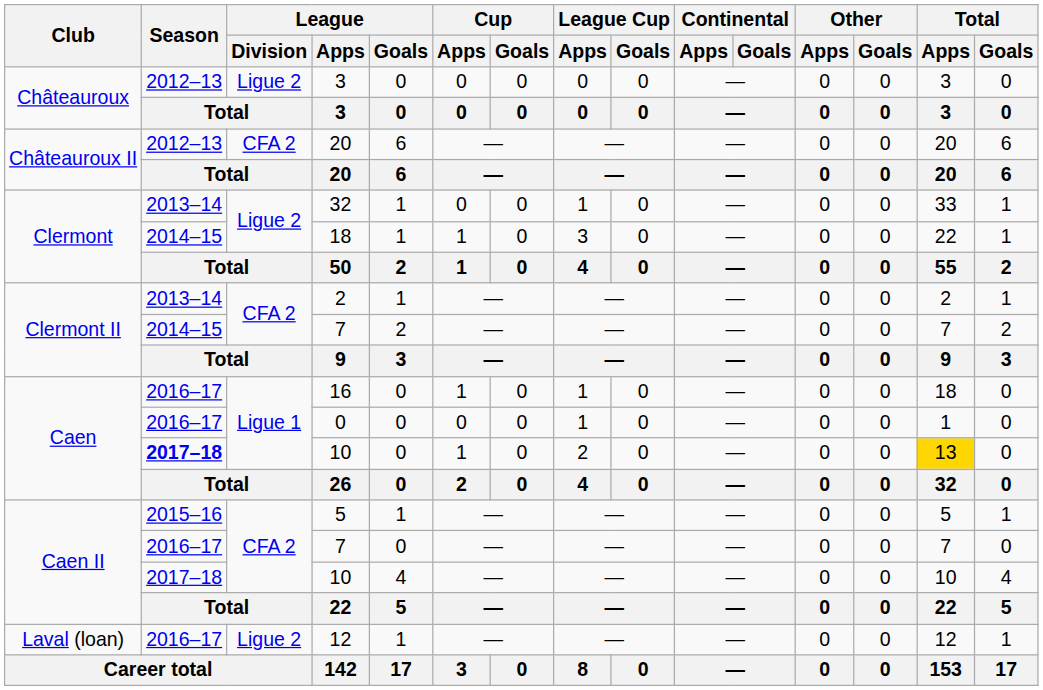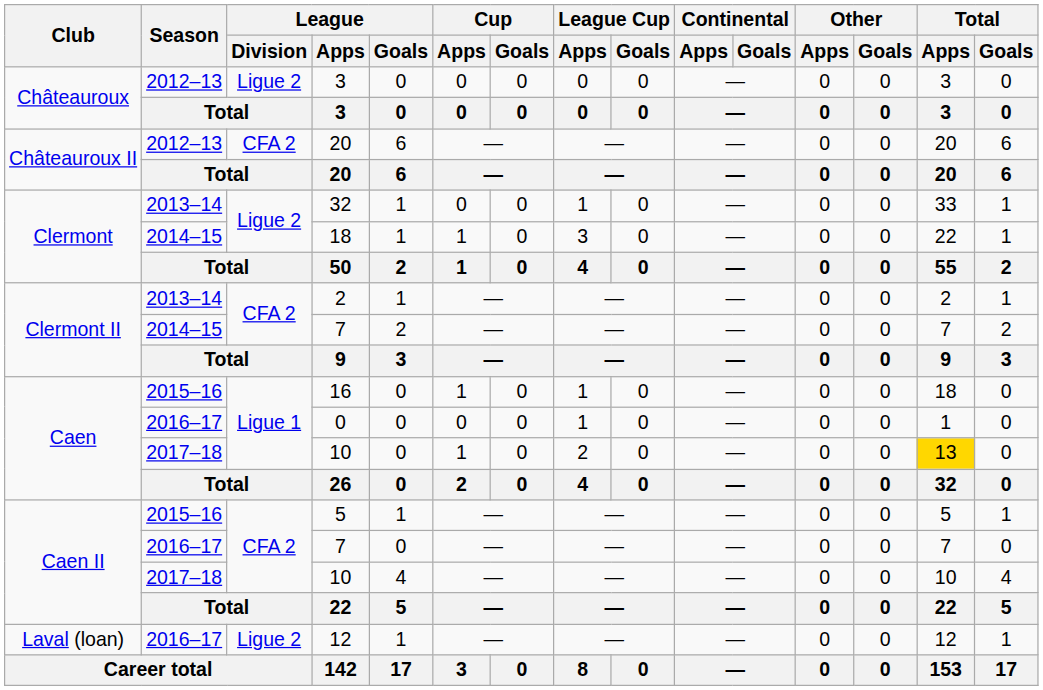 <table class="wikitable" style="text-align:center">
 <tr>
 <th rowspan=2>Club</th>
 <th rowspan=2>Season</th>
 <th colspan=3>League</th>
 <th colspan=2>Cup</th>
 <th colspan=2>League Cup</th>
 <th colspan=2>Continental</th>
 <th colspan=2>Other</th>
 <th colspan=2>Total</th>
 </tr>
 <tr>
 <th>Division</th>
 <th>Apps</th>
 <th>Goals</th>
 <th>Apps</th>
 <th>Goals</th>
 <th>Apps</th>
 <th>Goals</th>
 <th>Apps</th>
 <th>Goals</th>
 <th>Apps</th>
 <th>Goals</th>
 <th>Apps</th>
 <th>Goals</th>
 </tr>
 <tr>
 <td rowspan=2><a href='#'>Châteauroux</a></td>
 <td><a href='#'>2012–13</a></td>
 <td><a href='#'>Ligue 2</a></td>
 <td>3</td>
 <td>0</td>
 <td>0</td>
 <td>0</td>
 <td>0</td>
 <td>0</td>
 <td colspan=2>—</td>
 <td>0</td>
 <td>0</td>
 <td>3</td>
 <td>0</td>
 </tr>
 <tr>
 <th colspan=2>Total</th>
 <th>3</th>
 <th>0</th>
 <th>0</th>
 <th>0</th>
 <th>0</th>
 <th>0</th>
 <th colspan=2>—</th>
 <th>0</th>
 <th>0</th>
 <th>3</th>
 <th>0</th>
 </tr>
 <tr>
 <td rowspan=2><a href='#'>Châteauroux II</a></td>
 <td><a href='#'>2012–13</a></td>
 <td><a href='#'>CFA 2</a></td>
 <td>20</td>
 <td>6</td>
 <td colspan=2>—</td>
 <td colspan=2>—</td>
 <td colspan=2>—</td>
 <td>0</td>
 <td>0</td>
 <td>20</td>
 <td>6</td>
 </tr>
 <tr>
 <th colspan=2>Total</th>
 <th>20</th>
 <th>6</th>
 <th colspan=2>—</th>
 <th colspan=2>—</th>
 <th colspan=2>—</th>
 <th>0</th>
 <th>0</th>
 <th>20</th>
 <th>6</th>
 </tr>
 <tr>
 <td rowspan=3><a href='#'>Clermont</a></td>
 <td><a href='#'>2013–14</a></td>
 <td rowspan=2><a href='#'>Ligue 2</a></td>
 <td>32</td>
 <td>1</td>
 <td>0</td>
 <td>0</td>
 <td>1</td>
 <td>0</td>
 <td colspan=2>—</td>
 <td>0</td>
 <td>0</td>
 <td>33</td>
 <td>1</td>
 </tr>
 <tr>
 <td><a href='#'>2014–15</a></td>
 <td>18</td>
 <td>1</td>
 <td>1</td>
 <td>0</td>
 <td>3</td>
 <td>0</td>
 <td colspan=2>—</td>
 <td>0</td>
 <td>0</td>
 <td>22</td>
 <td>1</td>
 </tr>
 <tr>
 <th colspan=2>Total</th>
 <th>50</th>
 <th>2</th>
 <th>1</th>
 <th>0</th>
 <th>4</th>
 <th>0</th>
 <th colspan=2>—</th>
 <th>0</th>
 <th>0</th>
 <th>55</th>
 <th>2</th>
 </tr>
 <tr>
 <td rowspan=3><a href='#'>Clermont II</a></td>
 <td><a href='#'>2013–14</a></td>
 <td rowspan=2><a href='#'>CFA 2</a></td>
 <td>2</td>
 <td>1</td>
 <td colspan=2>—</td>
 <td colspan=2>—</td>
 <td colspan=2>—</td>
 <td>0</td>
 <td>0</td>
 <td>2</td>
 <td>1</td>
 </tr>
 <tr>
 <td><a href='#'>2014–15</a></td>
 <td>7</td>
 <td>2</td>
 <td colspan=2>—</td>
 <td colspan=2>—</td>
 <td colspan=2>—</td>
 <td>0</td>
 <td>0</td>
 <td>7</td>
 <td>2</td>
 </tr>
 <tr>
 <th colspan=2>Total</th>
 <th>9</th>
 <th>3</th>
 <th colspan=2>—</th>
 <th colspan=2>—</th>
 <th colspan=2>—</th>
 <th>0</th>
 <th>0</th>
 <th>9</th>
 <th>3</th>
 </tr>
 <tr>
 <td rowspan=4><a href='#'>Caen</a></td>
-<td><a href='#'>2016–17</a></td>
+<td><a href='#'>2015–16</a></td>
 <td rowspan=3><a href='#'>Ligue 1</a></td>
 <td>16</td>
 <td>0</td>
 <td>1</td>
 <td>0</td>
 <td>1</td>
 <td>0</td>
 <td colspan=2>—</td>
 <td>0</td>
 <td>0</td>
 <td>18</td>
 <td>0</td>
 </tr>
 <tr>
 <td><a href='#'>2016–17</a></td>
 <td>0</td>
 <td>0</td>
 <td>0</td>
 <td>0</td>
 <td>1</td>
 <td>0</td>
 <td colspan=2>—</td>
 <td>0</td>
 <td>0</td>
 <td>1</td>
 <td>0</td>
 </tr>
 <tr>
-<td><strong><a href='#'>2017–18</a></strong></td>
+<td><a href='#'>2017–18</a></td>
 <td>10</td>
 <td>0</td>
 <td>1</td>
 <td>0</td>
 <td>2</td>
 <td>0</td>
 <td colspan=2>—</td>
 <td>0</td>
 <td>0</td>
 <td style="background: gold;">13</td>
 <td>0</td>
 </tr>
 <tr>
 <th colspan=2>Total</th>
 <th>26</th>
 <th>0</th>
 <th>2</th>
 <th>0</th>
 <th>4</th>
 <th>0</th>
 <th colspan=2>—</th>
 <th>0</th>
 <th>0</th>
 <th>32</th>
 <th>0</th>
 </tr>
 <tr>
 <td rowspan=4><a href='#'>Caen II</a></td>
 <td><a href='#'>2015–16</a></td>
 <td rowspan=3><a href='#'>CFA 2</a></td>
 <td>5</td>
 <td>1</td>
 <td colspan=2>—</td>
 <td colspan=2>—</td>
 <td colspan=2>—</td>
 <td>0</td>
 <td>0</td>
 <td>5</td>
 <td>1</td>
 </tr>
 <tr>
 <td><a href='#'>2016–17</a></td>
 <td>7</td>
 <td>0</td>
 <td colspan=2>—</td>
 <td colspan=2>—</td>
 <td colspan=2>—</td>
 <td>0</td>
 <td>0</td>
 <td>7</td>
 <td>0</td>
 </tr>
 <tr>
 <td><a href='#'>2017–18</a></td>
 <td>10</td>
 <td>4</td>
 <td colspan=2>—</td>
 <td colspan=2>—</td>
 <td colspan=2>—</td>
 <td>0</td>
 <td>0</td>
 <td>10</td>
 <td>4</td>
 </tr>
 <tr>
 <th colspan=2>Total</th>
 <th>22</th>
 <th>5</th>
 <th colspan=2>—</th>
 <th colspan=2>—</th>
 <th colspan=2>—</th>
 <th>0</th>
 <th>0</th>
 <th>22</th>
 <th>5</th>
 </tr>
 <tr>
 <td><a href='#'>Laval</a> (loan)</td>
 <td><a href='#'>2016–17</a></td>
 <td><a href='#'>Ligue 2</a></td>
 <td>12</td>
 <td>1</td>
 <td colspan=2>—</td>
 <td colspan=2>—</td>
 <td colspan=2>—</td>
 <td>0</td>
 <td>0</td>
 <td>12</td>
 <td>1</td>
 </tr>
 <tr>
 <th colspan=3>Career total</th>
 <th>142</th>
 <th>17</th>
 <th>3</th>
 <th>0</th>
 <th>8</th>
 <th>0</th>
 <th colspan=2>—</th>
 <th>0</th>
 <th>0</th>
 <th>153</th>
 <th>17</th>
 </tr>
 </table>
